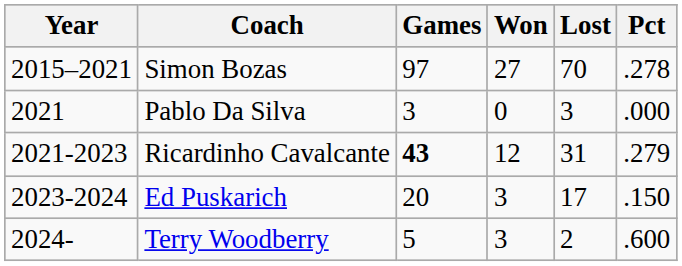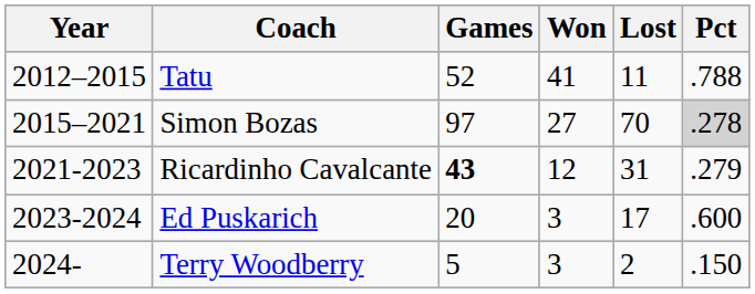 <table class="wikitable">
 <tr>
 <th>Year</th>
 <th>Coach</th>
 <th>Games</th>
 <th>Won</th>
 <th>Lost</th>
 <th>Pct</th>
 </tr>
 <tr>
+<td>2012–2015</td>
+<td><a href='#'>Tatu</a></td>
+<td>52</td>
+<td>41</td>
+<td>11</td>
+<td>.788</td>
+</tr>
+<tr>
 <td>2015–2021</td>
 <td>Simon Bozas</td>
 <td>97</td>
 <td>27</td>
 <td>70</td>
-<td>.278</td>
-</tr>
-<tr>
-<td>2021</td>
-<td>Pablo Da Silva</td>
-<td>3</td>
-<td>0</td>
-<td>3</td>
-<td>.000</td>
+<td style="background: lightgrey;">.278</td>
 </tr>
 <tr>
 <td>2021-2023</td>
 <td>Ricardinho Cavalcante</td>
 <td><strong>43</strong></td>
 <td>12</td>
 <td>31</td>
 <td>.279</td>
 </tr>
 <tr>
 <td>2023-2024</td>
 <td><a href='#'>Ed Puskarich</a></td>
 <td>20</td>
 <td>3</td>
 <td>17</td>
-<td>.150</td>
+<td>.600</td>
 </tr>
 <tr>
 <td>2024-</td>
 <td><a href='#'>Terry Woodberry</a></td>
 <td>5</td>
 <td>3</td>
 <td>2</td>
-<td>.600</td>
+<td>.150</td>
 </tr>
 </table>
